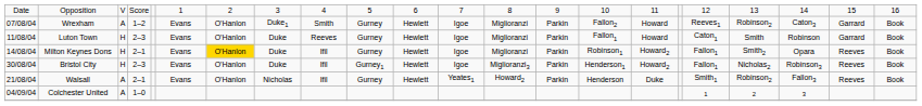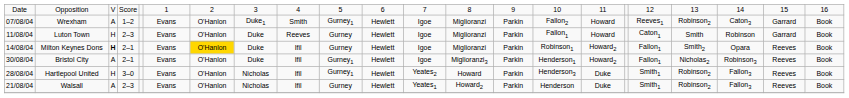 <table class="wikitable" style="font-size: 65%; text-align: center;">
 <tr style="text-align:center;">
 <td style="width:10px; ">Date</td>
 <td style="width:150px; ">Opposition</td>
 <td style="width:5px; ">V</td>
 <td style="width:5px; ">Score</td>
 <td style="width:1px; text-align:center;"></td>
 <td style="width:95px; ">1</td>
 <td style="width:75px; ">2</td>
 <td style="width:75px; ">3</td>
 <td style="width:75px; ">4</td>
 <td style="width:75px; ">5</td>
 <td style="width:75px; ">6</td>
 <td style="width:75px; ">7</td>
 <td style="width:75px; ">8</td>
 <td style="width:75px; ">9</td>
 <td style="width:75px; ">10</td>
 <td style="width:75px; ">11</td>
 <td style="width:1px; text-align:center;"></td>
 <td style="width:75px; ">12</td>
 <td style="width:75px; ">13</td>
 <td style="width:75px; ">14</td>
 <td style="width:75px; ">15</td>
 <td style="width:75px; ">16</td>
 </tr>
 <tr>
 <td>07/08/04</td>
 <td>Wrexham</td>
 <td>A</td>
 <td>1–2</td>
 <td></td>
 <td>Evans</td>
 <td>O'Hanlon</td>
 <td>Duke<sub>1</sub></td>
 <td>Smith</td>
-<td>Gurney</td>
+<td>Gurney<sub>1</sub></td>
 <td>Hewlett</td>
 <td>Igoe</td>
 <td>Miglioranzi</td>
 <td>Parkin</td>
 <td>Fallon<sub>2</sub></td>
 <td>Howard</td>
 <td></td>
 <td>Reeves<sub>1</sub></td>
 <td>Robinson<sub>2</sub></td>
 <td>Caton<sub>3</sub></td>
 <td>Garrard</td>
 <td>Book</td>
 </tr>
 <tr>
 <td>11/08/04</td>
 <td>Luton Town</td>
 <td>H</td>
 <td>2–3</td>
 <td></td>
 <td>Evans</td>
 <td>O'Hanlon</td>
 <td>Duke</td>
 <td>Reeves</td>
 <td>Gurney</td>
 <td>Hewlett</td>
 <td>Igoe</td>
 <td>Miglioranzi</td>
 <td>Parkin</td>
 <td>Fallon<sub>1</sub></td>
 <td>Howard</td>
 <td></td>
 <td>Caton<sub>1</sub></td>
 <td>Smith</td>
 <td>Robinson</td>
 <td>Garrard</td>
 <td>Book</td>
 </tr>
 <tr>
 <td>14/08/04</td>
 <td>Milton Keynes Dons</td>
-<td>H</td>
+<td><strong>H</strong></td>
 <td>2–1</td>
 <td></td>
 <td>Evans</td>
 <td style="background: gold;">O'Hanlon</td>
 <td>Duke</td>
 <td>Ifil</td>
 <td>Gurney</td>
 <td>Hewlett</td>
 <td>Igoe</td>
 <td>Miglioranzi</td>
 <td>Parkin</td>
 <td>Robinson<sub>1</sub></td>
 <td>Howard<sub>2</sub></td>
 <td></td>
 <td>Fallon<sub>1</sub></td>
 <td>Smith<sub>2</sub></td>
 <td>Opara</td>
 <td>Reeves</td>
 <td>Book</td>
 </tr>
 <tr>
 <td>30/08/04</td>
 <td>Bristol City</td>
-<td>H</td>
-<td>2–3</td>
+<td>A</td>
+<td>2–1</td>
 <td></td>
 <td>Evans</td>
 <td>O'Hanlon</td>
 <td>Duke</td>
 <td>Ifil</td>
 <td>Gurney<sub>1</sub></td>
 <td>Hewlett</td>
 <td>Igoe</td>
 <td>Miglioranzi<sub>3</sub></td>
 <td>Parkin</td>
 <td>Henderson<sub>1</sub></td>
 <td>Howard<sub>2</sub></td>
 <td></td>
 <td>Fallon<sub>1</sub></td>
 <td>Nicholas<sub>2</sub></td>
 <td>Robinson<sub>3</sub></td>
 <td>Reeves</td>
 <td>Book</td>
 </tr>
 <tr>
+<td>28/08/04</td>
+<td>Hartlepool United</td>
+<td>H</td>
+<td>3–0</td>
+<td></td>
+<td>Evans</td>
+<td>O'Hanlon</td>
+<td>Nicholas</td>
+<td>Ifil</td>
+<td>Gurney<sub>1</sub></td>
+<td>Hewlett</td>
+<td>Yeates<sub>2</sub></td>
+<td>Howard</td>
+<td>Parkin</td>
+<td>Henderson<sub>3</sub></td>
+<td>Duke</td>
+<td></td>
+<td>Smith<sub>1</sub></td>
+<td>Robinson<sub>2</sub></td>
+<td>Fallon<sub>3</sub></td>
+<td>Reeves</td>
+<td>Book</td>
+</tr>
+<tr>
 <td>21/08/04</td>
 <td>Walsall</td>
 <td>A</td>
-<td>2–1</td>
+<td>2–3</td>
 <td></td>
 <td>Evans</td>
 <td>O'Hanlon</td>
 <td>Nicholas</td>
 <td>Ifil</td>
 <td>Gurney</td>
 <td>Hewlett</td>
 <td>Yeates<sub>1</sub></td>
 <td>Howard<sub>2</sub></td>
 <td>Parkin</td>
 <td>Henderson</td>
 <td>Duke</td>
 <td></td>
 <td>Smith<sub>1</sub></td>
 <td>Robinson<sub>2</sub></td>
 <td>Fallon<sub>3</sub></td>
 <td>Reeves</td>
 <td>Book</td>
 </tr>
 <tr>
-<td>04/09/04</td>
-<td>Colchester United</td>
-<td>A</td>
-<td>1–0</td>
-<td></td>
-<td></td>
-<td></td>
-<td></td>
-<td></td>
-<td></td>
-<td></td>
-<td></td>
-<td></td>
-<td></td>
-<td></td>
-<td></td>
-<td></td>
-<td><sub>1</sub></td>
-<td><sub>2</sub></td>
-<td><sub>3</sub></td>
-<td></td>
-<td></td>
-</tr>
-<tr>
 </tr>
 </table>
